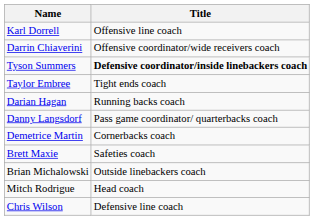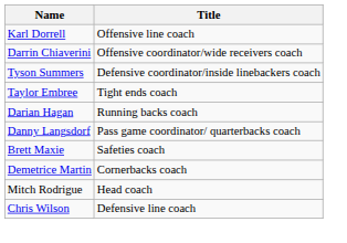 <table class="wikitable" border="1" style="font-size:90%;">
 <tr>
 <th>Name</th>
 <th>Title</th>
 </tr>
 <tr>
 <td><a href='#'>Karl Dorrell</a></td>
 <td>Offensive line coach</td>
 </tr>
 <tr>
 <td><a href='#'>Darrin Chiaverini</a></td>
 <td>Offensive coordinator/wide receivers coach</td>
 </tr>
 <tr>
 <td><a href='#'>Tyson Summers</a></td>
-<td><strong>Defensive coordinator/inside linebackers coach</strong></td>
+<td>Defensive coordinator/inside linebackers coach</td>
 </tr>
 <tr>
 <td><a href='#'>Taylor Embree</a></td>
 <td>Tight ends coach</td>
 </tr>
 <tr>
 <td><a href='#'>Darian Hagan</a></td>
 <td>Running backs coach</td>
 </tr>
 <tr>
 <td><a href='#'>Danny Langsdorf</a></td>
 <td>Pass game coordinator/ quarterbacks coach</td>
 </tr>
 <tr>
-<td><a href='#'>Demetrice Martin</a></td>
-<td>Cornerbacks coach</td>
-</tr>
-<tr>
 <td><a href='#'>Brett Maxie</a></td>
 <td>Safeties coach</td>
 </tr>
 <tr>
-<td>Brian Michalowski</td>
-<td>Outside linebackers coach</td>
+<td><a href='#'>Demetrice Martin</a></td>
+<td>Cornerbacks coach</td>
 </tr>
 <tr>
 <td>Mitch Rodrigue</td>
 <td>Head coach</td>
 </tr>
 <tr>
 <td><a href='#'>Chris Wilson</a></td>
 <td>Defensive line coach</td>
 </tr>
 </table>
